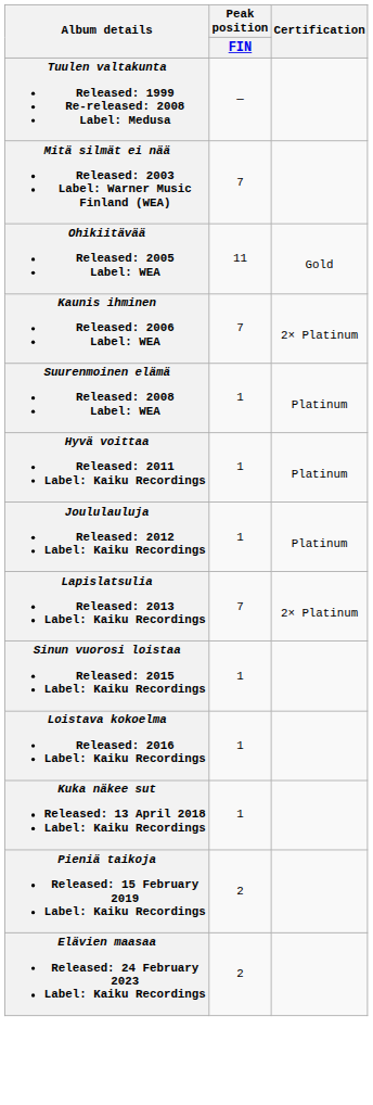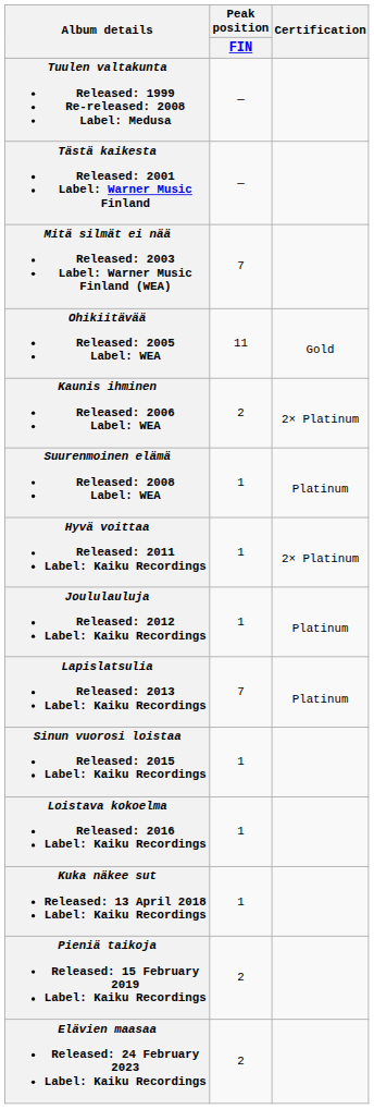 <table class="wikitable plainrowheaders" style="text-align:center;" border="1">
 <tr>
 <th scope="col" rowspan="2" style="width:17em;">Album details</th>
 <th scope="col" colspan="1">Peak<br>position</th>
 <th scope="col" rowspan="2">Certification<br></th>
 </tr>
 <tr>
 <th scope="col" style="width:3em;font-size:111%;"><a href='#'>FIN</a><br></th>
 </tr>
 <tr>
 <th scope="row"><em>Tuulen valtakunta</em><br><ul><li>Released: 1999</li><li>Re-released: 2008</li><li>Label: Medusa</li></ul></th>
 <td>—</td>
 <td></td>
 </tr>
 <tr>
+<th scope="row"><em>Tästä kaikesta</em><br><ul><li>Released: 2001</li><li>Label: <a href='#'>Warner Music</a> Finland</li></ul></th>
+<td>—</td>
+<td></td>
+</tr>
+<tr>
 <th scope="row"><em>Mitä silmät ei nää</em><br><ul><li>Released: 2003</li><li>Label: Warner Music Finland (WEA)</li></ul></th>
 <td>7</td>
 <td></td>
 </tr>
 <tr>
 <th scope="row"><em>Ohikiitävää</em><br><ul><li>Released: 2005</li><li>Label: WEA</li></ul></th>
 <td>11</td>
 <td><br>Gold</td>
 </tr>
 <tr>
 <th scope="row"><em>Kaunis ihminen</em><br><ul><li>Released: 2006</li><li>Label: WEA</li></ul></th>
-<td>7</td>
+<td>2</td>
 <td><br>2× Platinum</td>
 </tr>
 <tr>
 <th scope="row"><em>Suurenmoinen elämä</em><br><ul><li>Released: 2008</li><li>Label: WEA</li></ul></th>
 <td>1</td>
 <td><br>Platinum</td>
 </tr>
 <tr>
 <th scope="row"><em>Hyvä voittaa</em><br><ul><li>Released: 2011</li><li>Label: Kaiku Recordings</li></ul></th>
 <td>1</td>
-<td><br>Platinum</td>
+<td><br>2× Platinum</td>
 </tr>
 <tr>
 <th scope="row"><em>Joululauluja</em><br><ul><li>Released: 2012</li><li>Label: Kaiku Recordings</li></ul></th>
 <td>1</td>
 <td><br>Platinum</td>
 </tr>
 <tr>
 <th scope="row"><em>Lapislatsulia</em><br><ul><li>Released: 2013</li><li>Label: Kaiku Recordings</li></ul></th>
 <td>7</td>
-<td><br>2× Platinum</td>
+<td><br>Platinum</td>
 </tr>
 <tr>
 <th scope="row"><em>Sinun vuorosi loistaa</em><br><ul><li>Released: 2015</li><li>Label: Kaiku Recordings</li></ul></th>
 <td>1</td>
 <td></td>
 </tr>
 <tr>
 <th scope="row"><em>Loistava kokoelma</em><br><ul><li>Released: 2016</li><li>Label: Kaiku Recordings</li></ul></th>
 <td>1</td>
 <td></td>
 </tr>
 <tr>
 <th scope="row"><em>Kuka näkee sut</em><br><ul><li>Released: 13 April 2018</li><li>Label: Kaiku Recordings</li></ul></th>
 <td>1</td>
 <td></td>
 </tr>
 <tr>
 <th scope="row"><em>Pieniä taikoja</em><br><ul><li>Released: 15 February 2019</li><li>Label: Kaiku Recordings</li></ul></th>
 <td>2<br></td>
 <td></td>
 </tr>
 <tr>
 <th scope="row"><em>Elävien maasaa</em><br><ul><li>Released: 24 February 2023</li><li>Label: Kaiku Recordings</li></ul></th>
 <td>2<br></td>
 <td></td>
 </tr>
 </table>
